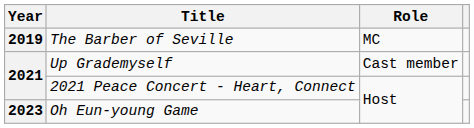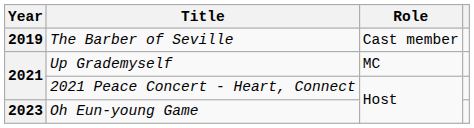 <table class="wikitable plainrowheaders sortable">
 <tr>
 <th scope="col">Year</th>
 <th scope="col">Title</th>
 <th scope="col">Role</th>
 <th scope="col"></th>
 </tr>
 <tr>
 <th scope="row">2019</th>
 <td><em> The Barber of Seville </em></td>
-<td>MC</td>
+<td>Cast member</td>
 <td style="text-align:center"></td>
 </tr>
 <tr>
 <th scope="row" rowspan="2">2021</th>
 <td><em>Up Grademyself</em></td>
-<td>Cast member</td>
+<td>MC</td>
 <td style="text-align:center"></td>
 </tr>
 <tr>
 <td><em>2021 Peace Concert - Heart, Connect </em></td>
 <td rowspan=2>Host</td>
 <td style="text-align:center"></td>
 </tr>
 <tr>
 <th scope="row">2023</th>
 <td><em>Oh Eun-young Game</em></td>
 <td style="text-align:center"></td>
 </tr>
 </table>
